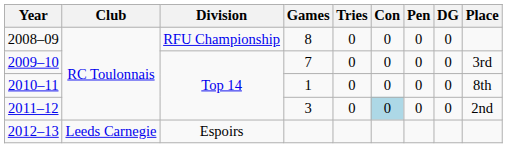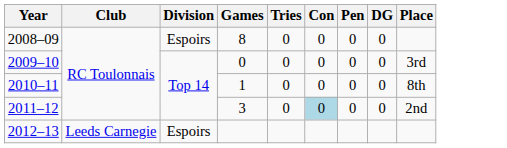 <table class="wikitable">
 <tr>
 <th>Year</th>
 <th>Club</th>
 <th>Division</th>
 <th>Games</th>
 <th>Tries</th>
 <th>Con</th>
 <th>Pen</th>
 <th>DG</th>
 <th>Place</th>
 </tr>
 <tr align="center">
 <td>2008–09</td>
 <td rowspan=4><a href='#'>RC Toulonnais</a></td>
-<td><a href='#'>RFU Championship</a></td>
+<td>Espoirs</td>
 <td>8</td>
 <td>0</td>
 <td>0</td>
 <td>0</td>
 <td>0</td>
 <td></td>
 </tr>
 <tr align="center">
 <td><a href='#'>2009–10</a></td>
 <td rowspan=3><a href='#'>Top 14</a></td>
-<td>7</td>
+<td>0</td>
 <td>0</td>
 <td>0</td>
 <td>0</td>
 <td>0</td>
 <td>3rd</td>
 </tr>
 <tr align="center">
 <td><a href='#'>2010–11</a></td>
 <td>1</td>
 <td>0</td>
 <td>0</td>
 <td>0</td>
 <td>0</td>
 <td>8th</td>
 </tr>
 <tr align="center">
 <td><a href='#'>2011–12</a></td>
 <td>3</td>
 <td>0</td>
 <td style="background: lightblue;">0</td>
 <td>0</td>
 <td>0</td>
 <td>2nd</td>
 </tr>
 <tr align="center">
 <td><a href='#'>2012–13</a></td>
 <td><a href='#'>Leeds Carnegie</a></td>
 <td>Espoirs</td>
 <td></td>
 <td></td>
 <td></td>
 <td></td>
 <td></td>
 <td></td>
 </tr>
 </table>
